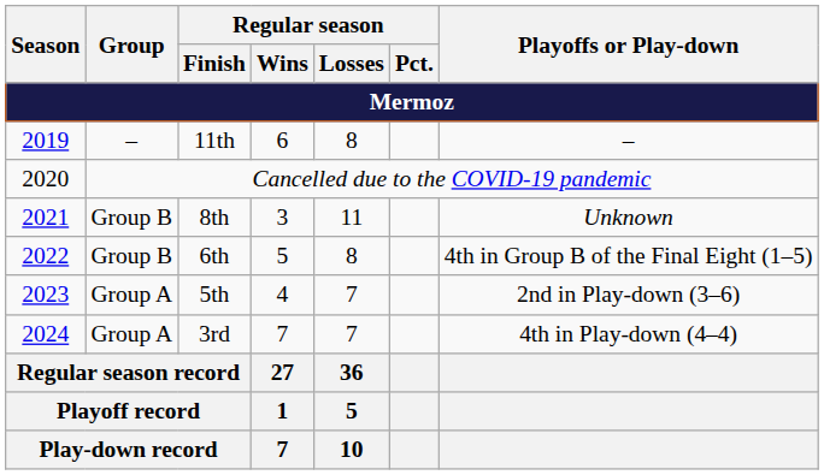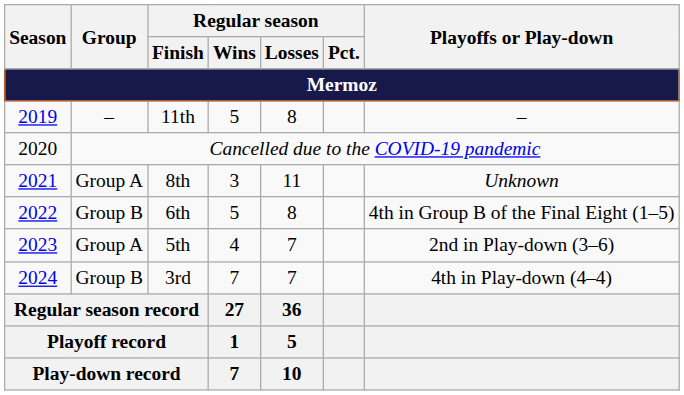 <table class="wikitable" style="font-size:95%; text-align:center">
 <tr>
 <th rowspan="2">Season</th>
 <th rowspan="2">Group</th>
 <th colspan="4">Regular season</th>
 <th rowspan="2">Playoffs or Play-down</th>
 </tr>
 <tr>
 <th>Finish</th>
 <th>Wins</th>
 <th>Losses</th>
 <th>Pct.</th>
 </tr>
 <tr>
 <td colspan="7" style="background:#18194b; border:1.5px solid #bb5b1f; color:white;"><strong>Mermoz</strong></td>
 </tr>
 <tr>
 <td><a href='#'>2019</a></td>
 <td>–</td>
 <td>11th</td>
-<td>6</td>
+<td>5</td>
 <td>8</td>
 <td></td>
 <td>–</td>
 </tr>
 <tr>
 <td>2020</td>
 <td colspan="6"><em>Cancelled due to the <a href='#'>COVID-19 pandemic</a></em></td>
 </tr>
 <tr>
 <td><a href='#'>2021</a></td>
-<td>Group B</td>
+<td>Group A</td>
 <td>8th</td>
 <td>3</td>
 <td>11</td>
 <td></td>
 <td><em>Unknown</em></td>
 </tr>
 <tr>
 <td><a href='#'>2022</a></td>
 <td>Group B</td>
 <td>6th</td>
 <td>5</td>
 <td>8</td>
 <td></td>
 <td align="left">4th in Group B of the Final Eight (1–5)</td>
 </tr>
 <tr>
 <td><a href='#'>2023</a></td>
 <td>Group A</td>
 <td>5th</td>
 <td>4</td>
 <td>7</td>
 <td></td>
 <td>2nd in Play-down (3–6)</td>
 </tr>
 <tr>
 <td><a href='#'>2024</a></td>
-<td>Group A</td>
+<td>Group B</td>
 <td>3rd</td>
 <td>7</td>
 <td>7</td>
 <td></td>
 <td>4th in Play-down (4–4)</td>
 </tr>
 <tr>
 <th colspan="3">Regular season record</th>
 <th>27</th>
 <th>36</th>
 <th></th>
 <th></th>
 </tr>
 <tr>
 <th colspan="3">Playoff record</th>
 <th>1</th>
 <th>5</th>
 <th></th>
 <th></th>
 </tr>
 <tr>
 <th colspan="3">Play-down record</th>
 <th>7</th>
 <th>10</th>
 <th></th>
 <th></th>
 </tr>
 </table>
